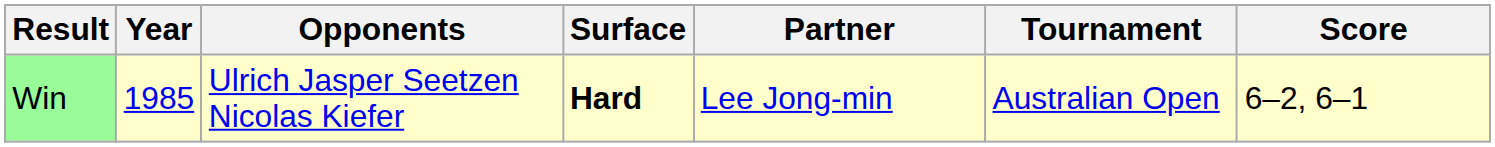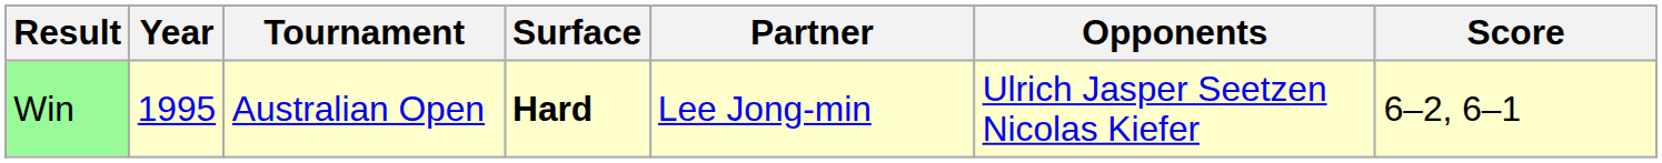 <table class="sortable wikitable">
 <tr>
 <th style="width:40px;">Result</th>
 <th style="width:30px;">Year</th>
-<th style="width:175px;">Opponents</th>
+<th style="width:120px;">Tournament</th>
 <th style="width:50px;">Surface</th>
 <th style="width:140px;">Partner</th>
-<th style="width:120px;">Tournament</th>
+<th style="width:175px;">Opponents</th>
 <th style="width:120px;" class="unsortable">Score</th>
 </tr>
 <tr style="background:#ffffcc;">
 <td style="background:#98fb98;">Win</td>
-<td><a href='#'>1985</a></td>
-<td> <a href='#'>Ulrich Jasper Seetzen</a> <br>  <a href='#'>Nicolas Kiefer</a></td>
+<td><a href='#'>1995</a></td>
+<td><a href='#'>Australian Open</a></td>
 <td><strong>Hard</strong></td>
 <td> <a href='#'>Lee Jong-min</a></td>
-<td><a href='#'>Australian Open</a></td>
+<td> <a href='#'>Ulrich Jasper Seetzen</a> <br>  <a href='#'>Nicolas Kiefer</a></td>
 <td>6–2, 6–1</td>
 </tr>
 </table>
